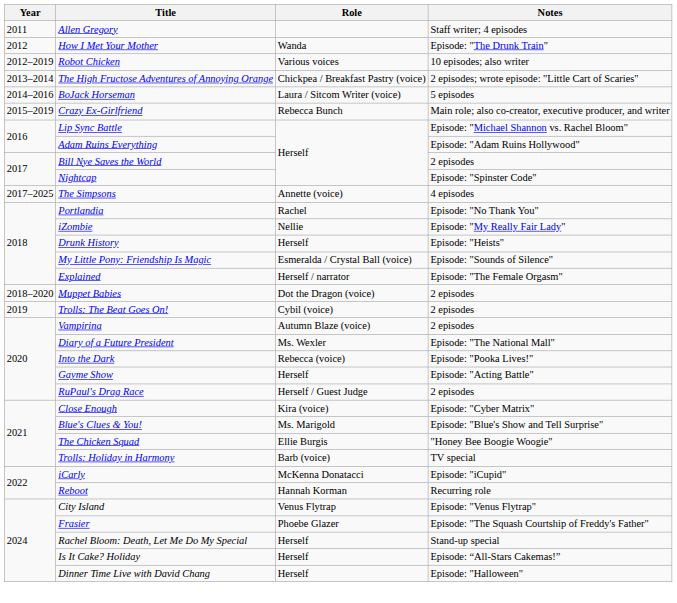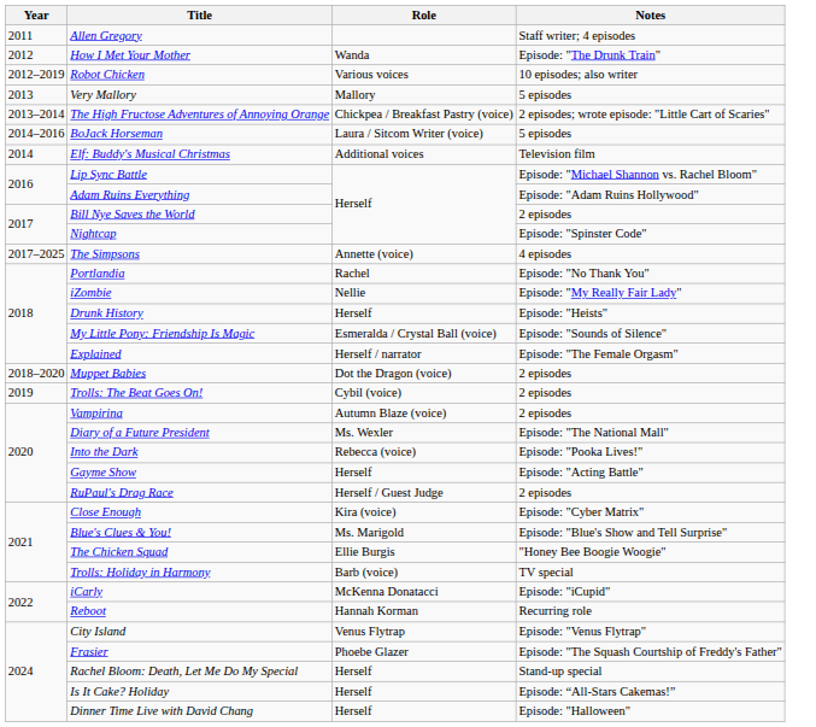 <table class="wikitable sortable">
 <tr>
 <th>Year</th>
 <th>Title</th>
 <th>Role</th>
 <th class="unsortable">Notes</th>
 </tr>
 <tr>
 <td>2011</td>
 <td><em><a href='#'>Allen Gregory</a></em></td>
 <td></td>
 <td>Staff writer; 4 episodes</td>
 </tr>
 <tr>
 <td>2012</td>
 <td><em><a href='#'>How I Met Your Mother</a></em></td>
 <td>Wanda</td>
 <td>Episode: "<a href='#'>The Drunk Train</a>"</td>
 </tr>
 <tr>
 <td>2012–2019</td>
 <td><em><a href='#'>Robot Chicken</a></em></td>
 <td>Various voices</td>
 <td>10 episodes; also writer</td>
 </tr>
 <tr>
+<td>2013</td>
+<td><em>Very Mallory</em></td>
+<td>Mallory</td>
+<td>5 episodes</td>
+</tr>
+<tr>
 <td>2013–2014</td>
 <td><em><a href='#'>The High Fructose Adventures of Annoying Orange</a></em></td>
 <td>Chickpea / Breakfast Pastry (voice)</td>
 <td>2 episodes; wrote episode: "Little Cart of Scaries"</td>
 </tr>
 <tr>
 <td>2014–2016</td>
 <td><em><a href='#'>BoJack Horseman</a></em></td>
 <td>Laura / Sitcom Writer (voice)</td>
 <td>5 episodes</td>
 </tr>
 <tr>
-<td>2015–2019</td>
-<td><em><a href='#'>Crazy Ex-Girlfriend</a></em></td>
-<td>Rebecca Bunch</td>
-<td>Main role; also co-creator, executive producer, and writer</td>
+<td>2014</td>
+<td><em><a href='#'>Elf: Buddy's Musical Christmas</a></em></td>
+<td>Additional voices</td>
+<td>Television film</td>
 </tr>
 <tr>
 <td rowspan="2">2016</td>
 <td><em><a href='#'>Lip Sync Battle</a></em></td>
 <td rowspan=4>Herself</td>
 <td>Episode: "<a href='#'>Michael Shannon</a> vs. Rachel Bloom"</td>
 </tr>
 <tr>
 <td><em><a href='#'>Adam Ruins Everything</a></em></td>
 <td>Episode: "Adam Ruins Hollywood"</td>
 </tr>
 <tr>
 <td rowspan="2">2017</td>
 <td><em><a href='#'>Bill Nye Saves the World</a></em></td>
 <td>2 episodes</td>
 </tr>
 <tr>
 <td><em><a href='#'>Nightcap</a></em></td>
 <td>Episode: "Spinster Code"</td>
 </tr>
 <tr>
 <td>2017–2025</td>
 <td><em><a href='#'>The Simpsons</a></em></td>
 <td>Annette (voice)</td>
 <td>4 episodes</td>
 </tr>
 <tr>
 <td rowspan="5">2018</td>
 <td><em><a href='#'>Portlandia</a></em></td>
 <td>Rachel</td>
 <td>Episode: "No Thank You"</td>
 </tr>
 <tr>
 <td><em><a href='#'>iZombie</a></em></td>
 <td>Nellie</td>
 <td>Episode: "<a href='#'>My Really Fair Lady</a>"</td>
 </tr>
 <tr>
 <td><em><a href='#'>Drunk History</a></em></td>
 <td>Herself</td>
 <td>Episode: "Heists"</td>
 </tr>
 <tr>
 <td><em><a href='#'>My Little Pony: Friendship Is Magic</a></em></td>
 <td>Esmeralda / Crystal Ball (voice)</td>
 <td>Episode: "Sounds of Silence"</td>
 </tr>
 <tr>
 <td><em><a href='#'>Explained</a></em></td>
 <td>Herself / narrator</td>
 <td>Episode: "The Female Orgasm"</td>
 </tr>
 <tr>
 <td>2018–2020</td>
 <td><em><a href='#'>Muppet Babies</a></em></td>
 <td>Dot the Dragon (voice)</td>
 <td>2 episodes</td>
 </tr>
 <tr>
 <td>2019</td>
 <td><em><a href='#'>Trolls: The Beat Goes On!</a></em></td>
 <td>Cybil (voice)</td>
 <td>2 episodes</td>
 </tr>
 <tr>
 <td rowspan="5">2020</td>
 <td><em><a href='#'>Vampirina</a></em></td>
 <td>Autumn Blaze (voice)</td>
 <td>2 episodes</td>
 </tr>
 <tr>
 <td><em><a href='#'>Diary of a Future President</a></em></td>
 <td>Ms. Wexler</td>
 <td>Episode: "The National Mall"</td>
 </tr>
 <tr>
 <td><em><a href='#'>Into the Dark</a></em></td>
 <td>Rebecca (voice)</td>
 <td>Episode: "Pooka Lives!"</td>
 </tr>
 <tr>
 <td><em><a href='#'>Gayme Show</a></em></td>
 <td>Herself</td>
 <td>Episode: "Acting Battle"</td>
 </tr>
 <tr>
 <td><a href='#'><em>RuPaul's Drag Race</em></a></td>
 <td>Herself / Guest Judge</td>
 <td>2 episodes</td>
 </tr>
 <tr>
 <td rowspan="4">2021</td>
 <td><em><a href='#'>Close Enough</a></em></td>
 <td>Kira (voice)</td>
 <td>Episode: "Cyber Matrix"</td>
 </tr>
 <tr>
 <td><em><a href='#'>Blue's Clues & You!</a></em></td>
 <td>Ms. Marigold</td>
 <td>Episode: "Blue's Show and Tell Surprise"</td>
 </tr>
 <tr>
 <td><em><a href='#'>The Chicken Squad</a></em></td>
 <td>Ellie Burgis</td>
 <td>"Honey Bee Boogie Woogie"</td>
 </tr>
 <tr>
 <td><em><a href='#'>Trolls: Holiday in Harmony</a></em></td>
 <td>Barb (voice)</td>
 <td>TV special</td>
 </tr>
 <tr>
 <td rowspan="2">2022</td>
 <td><em><a href='#'>iCarly</a></em></td>
 <td>McKenna Donatacci</td>
 <td>Episode: "iCupid"</td>
 </tr>
 <tr>
 <td><em><a href='#'>Reboot</a></em></td>
 <td>Hannah Korman</td>
 <td>Recurring role</td>
 </tr>
 <tr>
 <td rowspan="5">2024</td>
 <td><em>City Island</em></td>
 <td>Venus Flytrap</td>
 <td>Episode: "Venus Flytrap"</td>
 </tr>
 <tr>
 <td><em><a href='#'>Frasier</a></em></td>
 <td>Phoebe Glazer</td>
 <td>Episode: "The Squash Courtship of Freddy's Father"</td>
 </tr>
 <tr>
 <td><em>Rachel Bloom: Death, Let Me Do My Special</em></td>
 <td>Herself</td>
 <td>Stand-up special</td>
 </tr>
 <tr>
 <td><em>Is It Cake? Holiday</em></td>
 <td>Herself</td>
 <td>Episode: “All-Stars Cakemas!”</td>
 </tr>
 <tr>
 <td><em>Dinner Time Live with David Chang</em></td>
 <td>Herself</td>
 <td>Episode: "Halloween"</td>
 </tr>
 </table>
